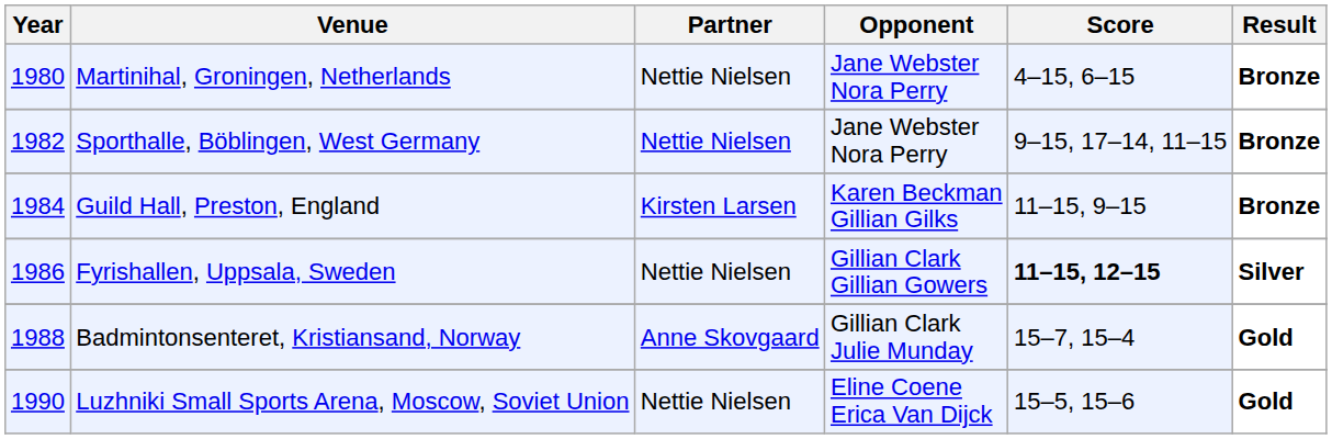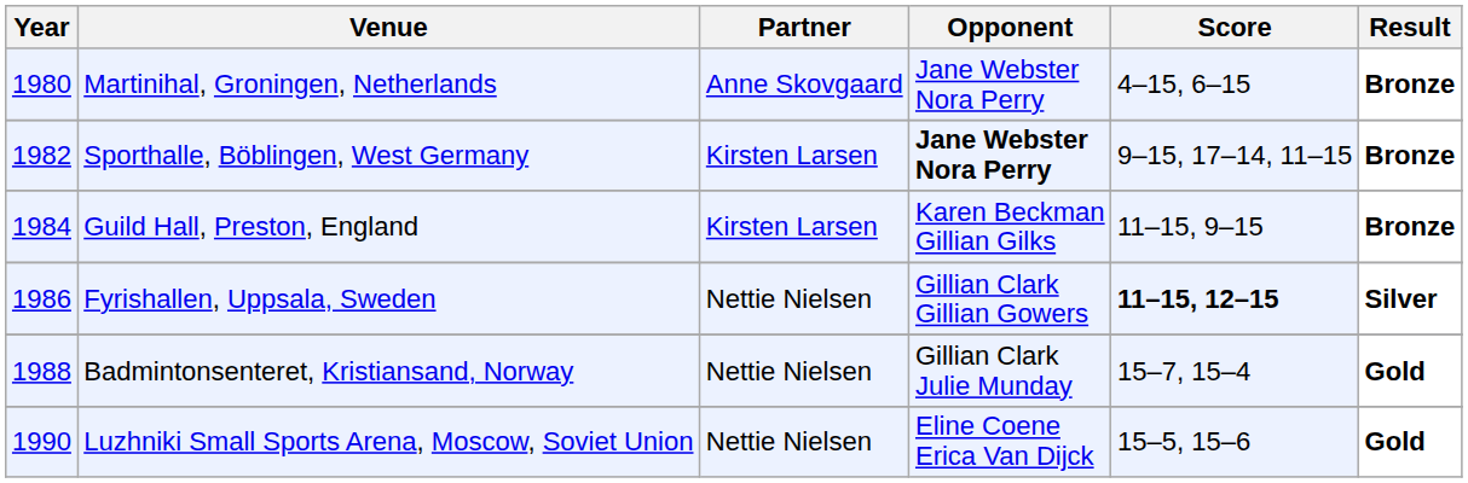 <table class="sortable wikitable" style="font-size: 90%;">
 <tr>
 <th>Year</th>
 <th>Venue</th>
 <th>Partner</th>
 <th>Opponent</th>
 <th>Score</th>
 <th>Result</th>
 </tr>
 <tr style="background:#ECF2FF">
 <td align="center"><a href='#'>1980</a></td>
 <td align="left"><a href='#'>Martinihal</a>, <a href='#'>Groningen</a>, <a href='#'>Netherlands</a></td>
-<td align="left"> Nettie Nielsen</td>
+<td align="left"> <a href='#'>Anne Skovgaard</a></td>
 <td align="left"> <a href='#'>Jane Webster</a> <br> <a href='#'>Nora Perry</a></td>
 <td align="left">4–15, 6–15</td>
 <td style="text-align:left; background: white"> <strong>Bronze</strong></td>
 </tr>
 <tr>
 </tr>
 <tr style="background:#ECF2FF">
 <td align="center"><a href='#'>1982</a></td>
 <td align="left"><a href='#'>Sporthalle</a>, <a href='#'>Böblingen</a>, <a href='#'>West Germany</a></td>
-<td align="left"> <a href='#'>Nettie Nielsen</a></td>
-<td align="left"> Jane Webster <br> Nora Perry</td>
+<td align="left"> <a href='#'>Kirsten Larsen</a></td>
+<td align="left"><strong> Jane Webster <br> Nora Perry</strong></td>
 <td align="left">9–15, 17–14, 11–15</td>
 <td style="text-align:left; background: white"> <strong>Bronze</strong></td>
 </tr>
 <tr>
 </tr>
 <tr style="background:#ECF2FF">
 <td align="center"><a href='#'>1984</a></td>
 <td align="left"><a href='#'>Guild Hall</a>, <a href='#'>Preston</a>, England</td>
 <td align="left"> <a href='#'>Kirsten Larsen</a></td>
 <td align="left"> <a href='#'>Karen Beckman</a><br> <a href='#'>Gillian Gilks</a></td>
 <td align="left">11–15, 9–15</td>
 <td style="text-align:left; background:white"> <strong>Bronze</strong></td>
 </tr>
 <tr>
 </tr>
 <tr style="background:#ECF2FF">
 <td align="center"><a href='#'>1986</a></td>
 <td align="left"><a href='#'>Fyrishallen</a>, <a href='#'>Uppsala, Sweden</a></td>
 <td align="left"> Nettie Nielsen</td>
 <td align="left"> <a href='#'>Gillian Clark</a> <br> <a href='#'>Gillian Gowers</a></td>
 <td align="left"><strong>11–15, 12–15</strong></td>
 <td style="text-align:left; background: white"> <strong>Silver</strong></td>
 </tr>
 <tr>
 </tr>
 <tr style="background:#ECF2FF">
 <td align="center"><a href='#'>1988</a></td>
 <td align="left">Badmintonsenteret, <a href='#'>Kristiansand, Norway</a></td>
-<td align="left"> <a href='#'>Anne Skovgaard</a></td>
+<td align="left"> Nettie Nielsen</td>
 <td align="left"> Gillian Clark <br> <a href='#'>Julie Munday</a></td>
 <td align="left">15–7, 15–4</td>
 <td style="text-align:left; background: white"> <strong>Gold</strong></td>
 </tr>
 <tr>
 </tr>
 <tr style="background:#ECF2FF">
 <td align="center"><a href='#'>1990</a></td>
 <td align="left"><a href='#'>Luzhniki Small Sports Arena</a>, <a href='#'>Moscow</a>, <a href='#'>Soviet Union</a></td>
 <td align="left"> Nettie Nielsen</td>
 <td align="left"> <a href='#'>Eline Coene</a> <br> <a href='#'>Erica Van Dijck</a></td>
 <td align="left">15–5, 15–6</td>
 <td style="text-align:left; background: white"> <strong>Gold</strong></td>
 </tr>
 </table>
